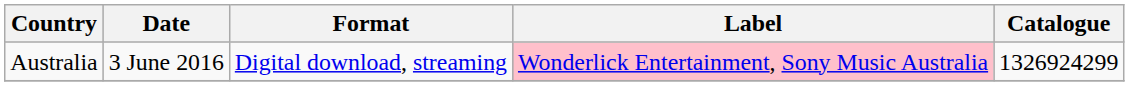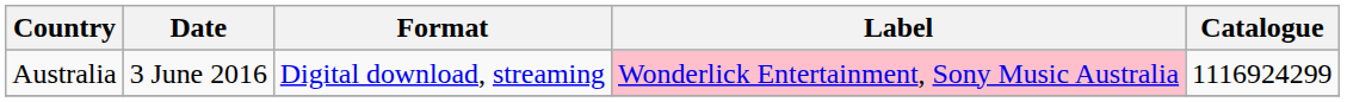 <table class="wikitable plainrowheaders">
 <tr>
 <th scope="col">Country</th>
 <th scope="col">Date</th>
 <th scope="col">Format</th>
 <th scope="col">Label</th>
 <th scope="col">Catalogue</th>
 </tr>
 <tr>
 <td>Australia</td>
 <td>3 June 2016</td>
 <td><a href='#'>Digital download</a>, <a href='#'>streaming</a></td>
 <td style="background: pink;"><a href='#'>Wonderlick Entertainment</a>, <a href='#'>Sony Music Australia</a></td>
-<td>1326924299</td>
+<td>1116924299</td>
 </tr>
 <tr>
 </tr>
 </table>
